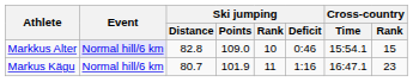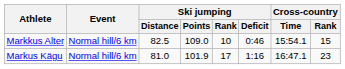 <table class="wikitable" style="font-size:90%">
 <tr>
 <th rowspan="2">Athlete</th>
 <th rowspan="2">Event</th>
 <th colspan="4">Ski jumping</th>
 <th colspan="2">Cross-country</th>
 </tr>
 <tr style="font-size:95%">
 <th>Distance</th>
 <th>Points</th>
 <th>Rank</th>
 <th>Deficit</th>
 <th>Time</th>
 <th>Rank</th>
 </tr>
 <tr align=center>
 <td align=left><a href='#'>Markkus Alter</a></td>
-<td align=left style="background: lavender;"><a href='#'>Normal hill/6 km</a></td>
-<td>82.8</td>
+<td align=left><a href='#'>Normal hill/6 km</a></td>
+<td>82.5</td>
 <td>109.0</td>
 <td>10</td>
 <td>0:46</td>
 <td>15:54.1</td>
 <td>15</td>
 </tr>
 <tr align=center>
 <td align=left><a href='#'>Markus Kägu</a></td>
 <td align=left><a href='#'>Normal hill/6 km</a></td>
-<td>80.7</td>
+<td>81.0</td>
 <td>101.9</td>
-<td>11</td>
+<td>17</td>
 <td>1:16</td>
 <td>16:47.1</td>
 <td>23</td>
 </tr>
 </table>
